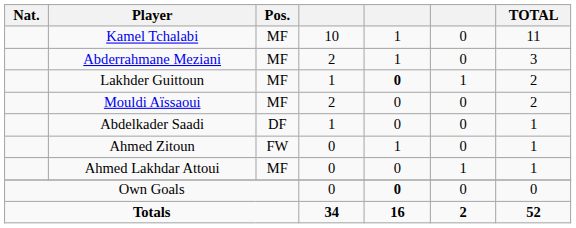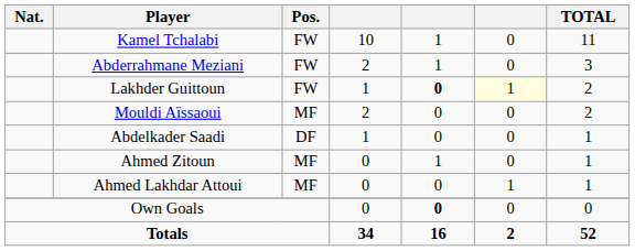 <table class="wikitable sortable alternance"  style="font-size:85%; text-align:center; line-height:14px; width:60%;">
 <tr>
 <th width=10>Nat.</th>
 <th width=140>Player</th>
 <th width=10>Pos.</th>
 <th width=40></th>
 <th width=40></th>
 <th width=40></th>
 <th width=40>TOTAL</th>
 </tr>
 <tr>
 <td></td>
 <td><a href='#'>Kamel Tchalabi</a></td>
-<td>MF</td>
+<td>FW</td>
 <td>10</td>
 <td>1</td>
 <td>0</td>
 <td>11</td>
 </tr>
 <tr>
 <td></td>
 <td><a href='#'>Abderrahmane Meziani</a></td>
-<td>MF</td>
+<td>FW</td>
 <td>2</td>
 <td>1</td>
 <td>0</td>
 <td>3</td>
 </tr>
 <tr>
 <td></td>
 <td>Lakhder Guittoun</td>
-<td>MF</td>
+<td>FW</td>
 <td>1</td>
 <td><strong>0</strong></td>
-<td>1</td>
+<td style="background: lightyellow;">1</td>
 <td>2</td>
 </tr>
 <tr>
 <td></td>
 <td><a href='#'>Mouldi Aïssaoui</a></td>
 <td>MF</td>
 <td>2</td>
 <td>0</td>
 <td>0</td>
 <td>2</td>
 </tr>
 <tr>
 <td></td>
 <td>Abdelkader Saadi</td>
 <td>DF</td>
 <td>1</td>
 <td>0</td>
 <td>0</td>
 <td>1</td>
 </tr>
 <tr>
 <td></td>
 <td>Ahmed Zitoun</td>
-<td>FW</td>
+<td>MF</td>
 <td>0</td>
 <td>1</td>
 <td>0</td>
 <td>1</td>
 </tr>
 <tr>
 <td></td>
 <td>Ahmed Lakhdar Attoui</td>
 <td>MF</td>
 <td>0</td>
 <td>0</td>
 <td>1</td>
 <td>1</td>
 </tr>
 <tr>
 </tr>
 <tr class="sortbottom">
 <td colspan="3">Own Goals</td>
 <td>0</td>
 <td><strong>0</strong></td>
 <td>0</td>
 <td>0</td>
 </tr>
 <tr class="sortbottom">
 <td colspan="3"><strong>Totals</strong></td>
 <td><strong>34</strong></td>
 <td><strong>16</strong></td>
 <td><strong>2</strong></td>
 <td><strong>52</strong></td>
 </tr>
 </table>
